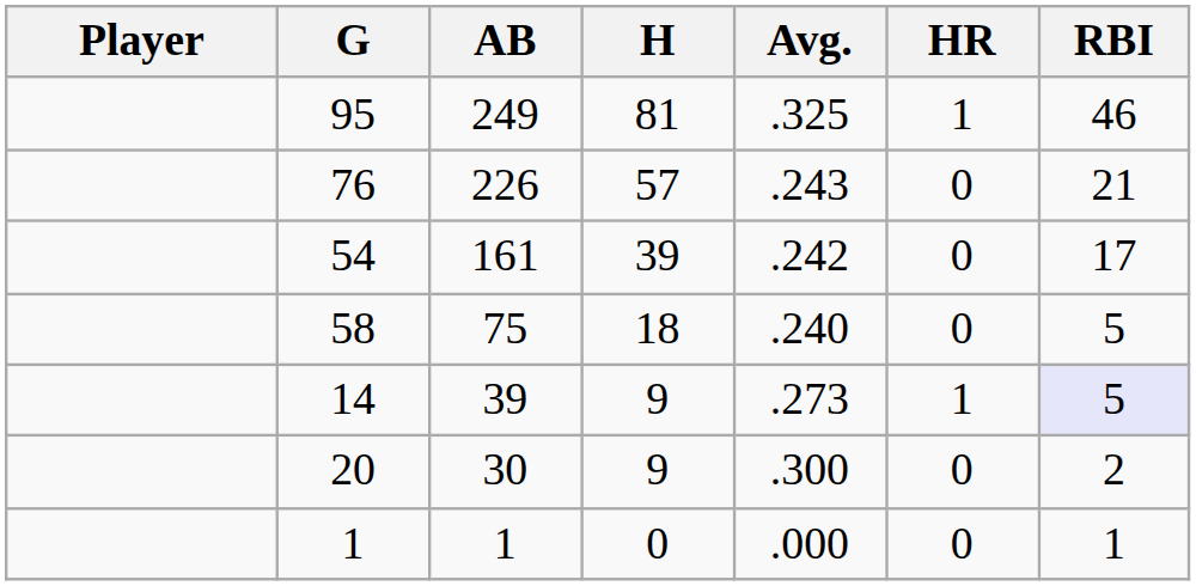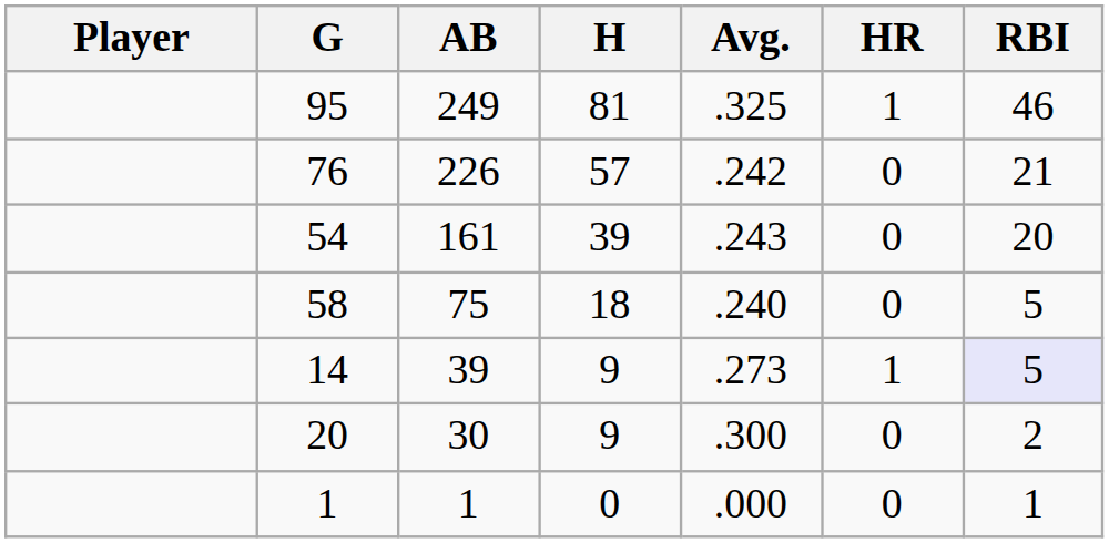 <table class="wikitable sortable">
 <tr>
 <th bgcolor="#DDDDFF" width="16%">Player</th>
 <th bgcolor="#DDDDFF" width="9%">G</th>
 <th bgcolor="#DDDDFF" width="9%">AB</th>
 <th bgcolor="#DDDDFF" width="9%">H</th>
 <th bgcolor="#DDDDFF" width="9%">Avg.</th>
 <th bgcolor="#DDDDFF" width="9%">HR</th>
 <th bgcolor="#DDDDFF" width="9%">RBI</th>
 </tr>
 <tr align="center">
 <td></td>
 <td>95</td>
 <td>249</td>
 <td>81</td>
 <td>.325</td>
 <td>1</td>
 <td>46</td>
 </tr>
 <tr align="center">
 <td></td>
 <td>76</td>
 <td>226</td>
 <td>57</td>
-<td>.243</td>
+<td>.242</td>
 <td>0</td>
 <td>21</td>
 </tr>
 <tr align="center">
 <td></td>
 <td>54</td>
 <td>161</td>
 <td>39</td>
-<td>.242</td>
+<td>.243</td>
 <td>0</td>
-<td>17</td>
+<td>20</td>
 </tr>
 <tr align="center">
 <td></td>
 <td>58</td>
 <td>75</td>
 <td>18</td>
 <td>.240</td>
 <td>0</td>
 <td>5</td>
 </tr>
 <tr align="center">
 <td></td>
 <td>14</td>
 <td>39</td>
 <td>9</td>
 <td>.273</td>
 <td>1</td>
 <td style="background: lavender;">5</td>
 </tr>
 <tr align="center">
 <td></td>
 <td>20</td>
 <td>30</td>
 <td>9</td>
 <td>.300</td>
 <td>0</td>
 <td>2</td>
 </tr>
 <tr align="center">
 <td></td>
 <td>1</td>
 <td>1</td>
 <td>0</td>
 <td>.000</td>
 <td>0</td>
 <td>1</td>
 </tr>
 </table>
